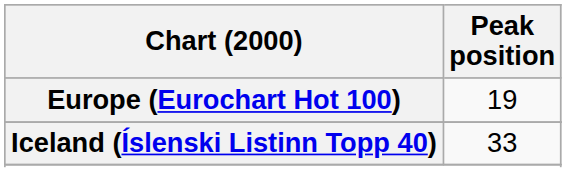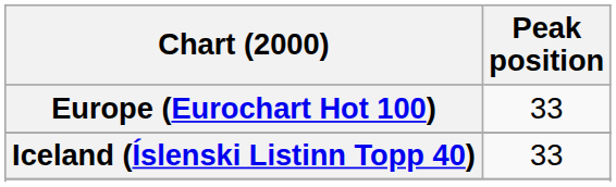 <table class="wikitable sortable plainrowheaders" style="text-align:center">
 <tr>
 <th scope="col">Chart (2000)</th>
 <th scope="col">Peak<br>position</th>
 </tr>
 <tr>
 <th scope="row">Europe (<a href='#'>Eurochart Hot 100</a>)</th>
-<td>19</td>
+<td>33</td>
 </tr>
 <tr>
 </tr>
 <tr>
 <th scope="row">Iceland (<a href='#'>Íslenski Listinn Topp 40</a>)</th>
 <td>33</td>
 </tr>
 <tr>
 </tr>
 <tr>
 </tr>
 <tr>
 </tr>
 <tr>
 </tr>
 <tr>
 </tr>
 <tr>
 </tr>
 <tr>
 </tr>
 <tr>
 </tr>
 </table>
